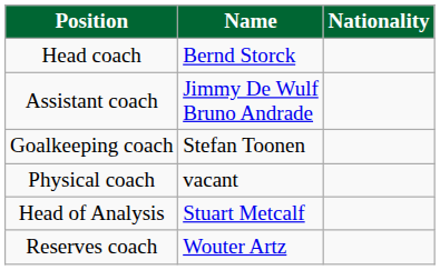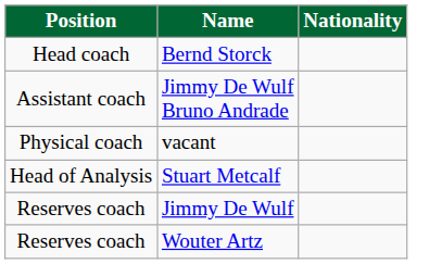 <table class="wikitable" style="text-align:center">
 <tr style="color:white;">
 <th style="background-color:#006633; color:#FFFFFF">Position</th>
 <th style="background-color:#006633; color:#FFFFFF">Name</th>
 <th style="background-color:#006633; color:#FFFFFF">Nationality</th>
 </tr>
 <tr>
 <td>Head coach</td>
 <td style="text-align:left;"><a href='#'>Bernd Storck</a></td>
 <td></td>
 </tr>
 <tr>
 <td>Assistant coach</td>
 <td style="text-align:left;"><a href='#'>Jimmy De Wulf</a> <br> <a href='#'>Bruno Andrade</a></td>
 <td><br> </td>
 </tr>
 <tr>
-<td>Goalkeeping coach</td>
-<td style="text-align:left;">Stefan Toonen</td>
-<td></td>
-</tr>
-<tr>
 <td>Physical coach</td>
 <td style="text-align:left;">vacant</td>
 </tr>
 <tr>
 <td>Head of Analysis</td>
 <td style="text-align:left;"><a href='#'>Stuart Metcalf</a></td>
 <td></td>
 </tr>
 <tr>
 <td>Reserves coach</td>
+<td style="text-align:left;"><a href='#'>Jimmy De Wulf</a></td>
+<td></td>
+</tr>
+<tr>
+<td>Reserves coach</td>
 <td style="text-align:left;"><a href='#'>Wouter Artz</a></td>
 <td></td>
 </tr>
 </table>
